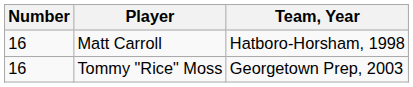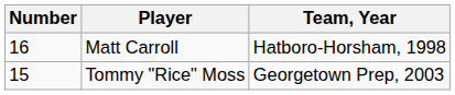 <table class="wikitable">
 <tr>
 <th>Number</th>
 <th>Player</th>
 <th>Team, Year</th>
 </tr>
 <tr>
 <td>16</td>
 <td>Matt Carroll</td>
 <td>Hatboro-Horsham, 1998</td>
 </tr>
 <tr>
-<td>16</td>
+<td>15</td>
 <td>Tommy "Rice" Moss</td>
 <td>Georgetown Prep, 2003</td>
 </tr>
 </table>
